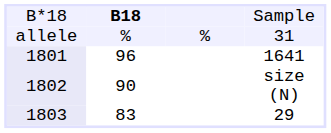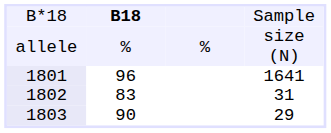 <table border="0" cellspacing="0" cellpadding="0" align="center" style="text-align:center; background:#ffffff; margin-right: 1em; border:2px #e0e0ff solid;">
 <tr style="background:#f0f0ff">
 <td style="width:60px">B*18</td>
 <td style="width:60px"><strong>B18</strong></td>
 <td style="width:60px"></td>
 <td style="width:60px">Sample</td>
 </tr>
 <tr style="background:#f0f0ff">
 <td>allele</td>
 <td>%</td>
 <td>%</td>
-<td>31</td>
+<td>size (N)</td>
 </tr>
 <tr>
 <td style = "background:#e8e8f8">1801</td>
 <td>96</td>
 <td></td>
 <td>1641</td>
 </tr>
 <tr>
 <td style = "background:#e8e8f8">1802</td>
-<td>90</td>
+<td>83</td>
 <td></td>
-<td>size (N)</td>
+<td>31</td>
 </tr>
 <tr>
 <td style = "background:#e8e8f8">1803</td>
-<td>83</td>
+<td>90</td>
 <td></td>
 <td>29</td>
 </tr>
 </table>
